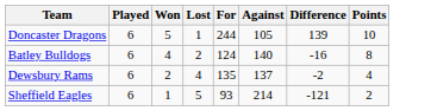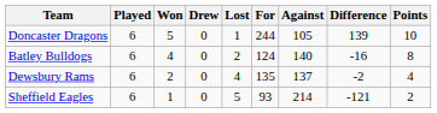 <table class="wikitable" style="text-align:center;">
 <tr>
 <th>Team</th>
 <th>Played</th>
 <th>Won</th>
+<th>Drew</th>
 <th>Lost</th>
 <th>For</th>
 <th>Against</th>
 <th>Difference</th>
 <th>Points</th>
 </tr>
 <tr ---->
 <td style="text-align:left;"><a href='#'>Doncaster Dragons</a></td>
 <td>6</td>
 <td>5</td>
+<td>0</td>
 <td>1</td>
 <td>244</td>
 <td>105</td>
 <td>139</td>
 <td>10</td>
 </tr>
 <tr ---->
 <td style="text-align:left;"><a href='#'>Batley Bulldogs</a></td>
 <td>6</td>
 <td>4</td>
+<td>0</td>
 <td>2</td>
 <td>124</td>
 <td>140</td>
 <td>-16</td>
 <td>8</td>
 </tr>
 <tr ---->
 <td style="text-align:left;"><a href='#'>Dewsbury Rams</a></td>
 <td>6</td>
 <td>2</td>
+<td>0</td>
 <td>4</td>
 <td>135</td>
 <td>137</td>
 <td>-2</td>
 <td>4</td>
 </tr>
 <tr ---->
 <td style="text-align:left;"><a href='#'>Sheffield Eagles</a></td>
 <td>6</td>
 <td>1</td>
+<td>0</td>
 <td>5</td>
 <td>93</td>
 <td>214</td>
 <td>-121</td>
 <td>2</td>
 </tr>
 </table>
